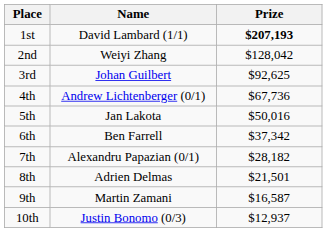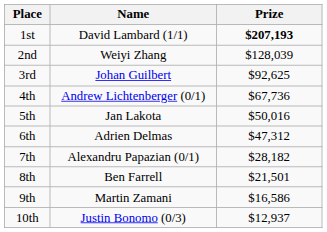 <table class="wikitable">
 <tr>
 <th width="50">Place</th>
 <th width="200">Name</th>
 <th width="125">Prize</th>
 </tr>
 <tr>
 <td align = "center">1st</td>
 <td align = "center">David Lambard (1/1)</td>
 <td align = "center"><strong>$207,193</strong></td>
 </tr>
 <tr>
 <td align = "center">2nd</td>
 <td align = "center">Weiyi Zhang</td>
-<td align = "center">$128,042</td>
+<td align = "center">$128,039</td>
 </tr>
 <tr>
 <td align = "center">3rd</td>
 <td align = "center"><a href='#'>Johan Guilbert</a></td>
 <td align = "center">$92,625</td>
 </tr>
 <tr>
 <td align = "center">4th</td>
 <td align = "center"><a href='#'>Andrew Lichtenberger</a> (0/1)</td>
 <td align = "center">$67,736</td>
 </tr>
 <tr>
 <td align = "center">5th</td>
 <td align = "center">Jan Lakota</td>
 <td align = "center">$50,016</td>
 </tr>
 <tr>
 <td align = "center">6th</td>
-<td align = "center">Ben Farrell</td>
-<td align = "center">$37,342</td>
+<td align = "center">Adrien Delmas</td>
+<td align = "center">$47,312</td>
 </tr>
 <tr>
 <td align = "center">7th</td>
 <td align = "center">Alexandru Papazian (0/1)</td>
 <td align = "center">$28,182</td>
 </tr>
 <tr>
 <td align = "center">8th</td>
-<td align = "center">Adrien Delmas</td>
+<td align = "center">Ben Farrell</td>
 <td align = "center">$21,501</td>
 </tr>
 <tr>
 <td align = "center">9th</td>
 <td align = "center">Martin Zamani</td>
-<td align = "center">$16,587</td>
+<td align = "center">$16,586</td>
 </tr>
 <tr>
 <td align = "center">10th</td>
 <td align = "center"><a href='#'>Justin Bonomo</a> (0/3)</td>
 <td align = "center">$12,937</td>
 </tr>
 </table>
